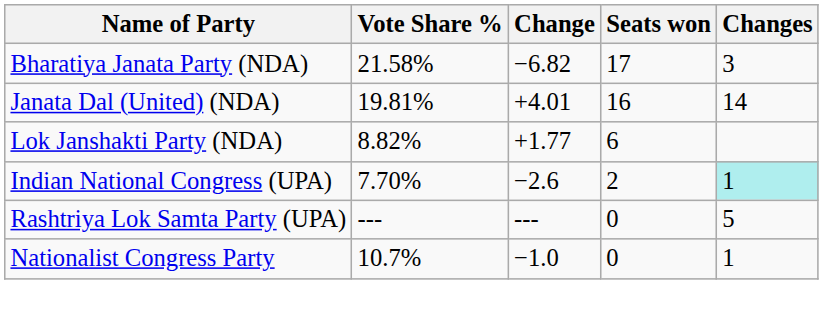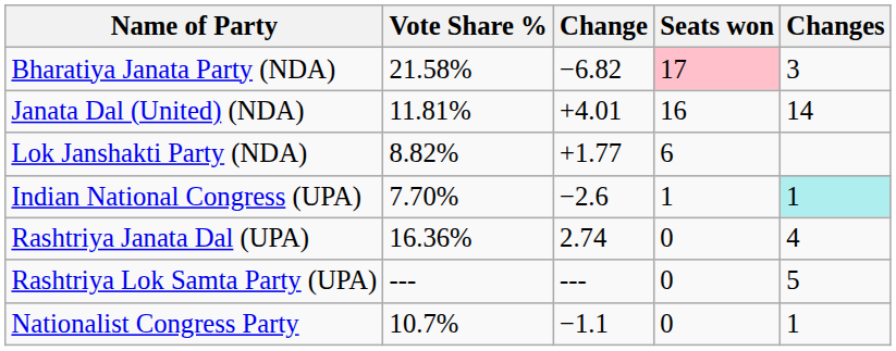 <table class="wikitable sortable">
 <tr>
 <th>Name of Party</th>
 <th>Vote Share %</th>
 <th>Change</th>
 <th>Seats won</th>
 <th>Changes</th>
 </tr>
 <tr>
 <td><a href='#'>Bharatiya Janata Party</a> (NDA)</td>
 <td>21.58%</td>
 <td>−6.82</td>
-<td>17</td>
+<td style="background: pink;">17</td>
 <td> 3</td>
 </tr>
 <tr>
 <td><a href='#'>Janata Dal (United)</a> (NDA)</td>
-<td>19.81%</td>
+<td>11.81%</td>
 <td>+4.01</td>
 <td>16</td>
 <td> 14</td>
 </tr>
 <tr>
 <td><a href='#'>Lok Janshakti Party</a> (NDA)</td>
 <td>8.82%</td>
 <td>+1.77</td>
 <td>6</td>
 <td></td>
 </tr>
 <tr>
 <td><a href='#'>Indian National Congress</a> (UPA)</td>
 <td>7.70%</td>
 <td>−2.6</td>
-<td>2</td>
+<td>1</td>
 <td style="background: paleturquoise;"> 1</td>
+</tr>
+<tr>
+<td><a href='#'>Rashtriya Janata Dal</a> (UPA)</td>
+<td>16.36%</td>
+<td>2.74</td>
+<td>0</td>
+<td> 4</td>
 </tr>
 <tr>
 <td><a href='#'>Rashtriya Lok Samta Party</a> (UPA)</td>
 <td>---</td>
 <td>---</td>
 <td>0</td>
 <td> 5</td>
 </tr>
 <tr>
 <td><a href='#'>Nationalist Congress Party</a></td>
 <td>10.7%</td>
-<td>−1.0</td>
+<td>−1.1</td>
 <td>0</td>
 <td> 1</td>
 </tr>
 </table>
